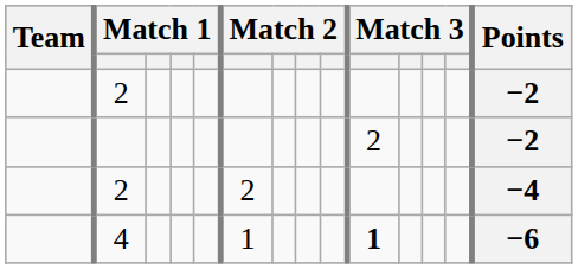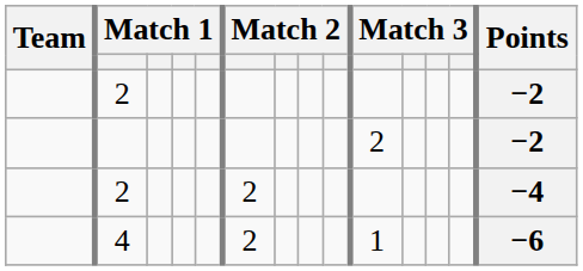 <table class="wikitable sortable" style="text-align:center;">
 <tr>
 <th rowspan=2>Team</th>
 <th colspan=4 style="border-left:3px solid gray">Match 1</th>
 <th colspan=4 style="border-left:3px solid gray">Match 2</th>
 <th colspan=4 style="border-left:3px solid gray">Match 3</th>
 <th rowspan=2 style="border-left:3px solid gray">Points</th>
 </tr>
 <tr>
 <th style="border-left:3px solid gray"></th>
 <th></th>
 <th></th>
 <th></th>
 <th style="border-left:3px solid gray"></th>
 <th></th>
 <th></th>
 <th></th>
 <th style="border-left:3px solid gray"></th>
 <th></th>
 <th></th>
 <th></th>
 </tr>
 <tr>
 <td align=left></td>
 <td style="border-left:3px solid gray">2</td>
 <td></td>
 <td></td>
 <td></td>
 <td style="border-left:3px solid gray"></td>
 <td></td>
 <td></td>
 <td></td>
 <td style="border-left:3px solid gray"></td>
 <td></td>
 <td></td>
 <td></td>
 <th style="border-left:3px solid gray">−2</th>
 </tr>
 <tr>
 <td align=left></td>
 <td style="border-left:3px solid gray"></td>
 <td></td>
 <td></td>
 <td></td>
 <td style="border-left:3px solid gray"></td>
 <td></td>
 <td></td>
 <td></td>
 <td style="border-left:3px solid gray">2</td>
 <td></td>
 <td></td>
 <td></td>
 <th style="border-left:3px solid gray">−2</th>
 </tr>
 <tr>
 <td align=left></td>
 <td style="border-left:3px solid gray">2</td>
 <td></td>
 <td></td>
 <td></td>
 <td style="border-left:3px solid gray">2</td>
 <td></td>
 <td></td>
 <td></td>
 <td style="border-left:3px solid gray"></td>
 <td></td>
 <td></td>
 <td></td>
 <th style="border-left:3px solid gray">−4</th>
 </tr>
 <tr>
 <td align=left></td>
 <td style="border-left:3px solid gray">4</td>
 <td></td>
 <td></td>
 <td></td>
-<td style="border-left:3px solid gray">1</td>
+<td style="border-left:3px solid gray">2</td>
 <td></td>
 <td></td>
 <td></td>
-<td style="border-left:3px solid gray"><strong>1</strong></td>
+<td style="border-left:3px solid gray">1</td>
 <td></td>
 <td></td>
 <td></td>
 <th style="border-left:3px solid gray">−6</th>
 </tr>
 </table>
